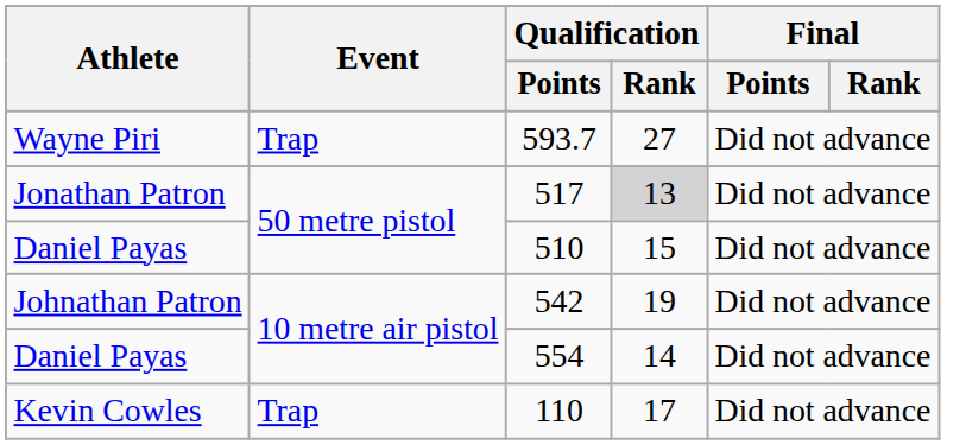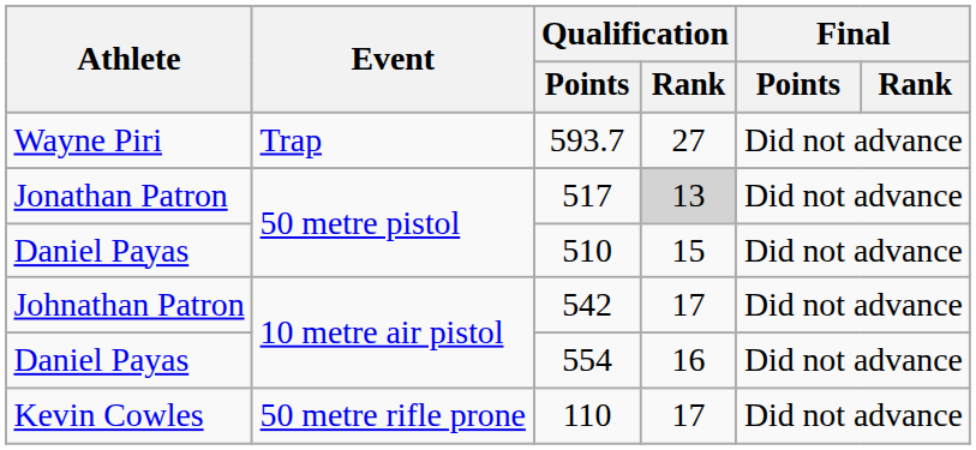 <table class="wikitable" style="font-size:90%">
 <tr>
 <th rowspan=2>Athlete</th>
 <th rowspan=2>Event</th>
 <th colspan=2>Qualification</th>
 <th colspan=2>Final</th>
 </tr>
 <tr style="font-size:95%">
 <th>Points</th>
 <th>Rank</th>
 <th>Points</th>
 <th>Rank</th>
 </tr>
 <tr align=center>
 <td align=left><a href='#'>Wayne Piri</a></td>
 <td align=left><a href='#'>Trap</a></td>
 <td>593.7</td>
 <td>27</td>
 <td colspan=2>Did not advance</td>
 </tr>
 <tr align=center>
 <td align=left><a href='#'>Jonathan Patron</a></td>
 <td align=left rowspan=2><a href='#'>50 metre pistol</a></td>
 <td>517</td>
 <td style="background: lightgrey;">13</td>
 <td colspan=2>Did not advance</td>
 </tr>
 <tr align=center>
 <td align=left><a href='#'>Daniel Payas</a></td>
 <td>510</td>
 <td>15</td>
 <td colspan=2>Did not advance</td>
 </tr>
 <tr align=center>
 <td align=left><a href='#'>Johnathan Patron</a></td>
 <td align=left rowspan=2><a href='#'>10 metre air pistol</a></td>
 <td>542</td>
-<td>19</td>
+<td>17</td>
 <td colspan=2>Did not advance</td>
 </tr>
 <tr align=center>
 <td align=left><a href='#'>Daniel Payas</a></td>
 <td>554</td>
-<td>14</td>
+<td>16</td>
 <td colspan=2>Did not advance</td>
 </tr>
 <tr align=center>
 <td align=left><a href='#'>Kevin Cowles</a></td>
-<td align=left><a href='#'>Trap</a></td>
+<td align=left><a href='#'>50 metre rifle prone</a></td>
 <td>110</td>
 <td>17</td>
 <td colspan=2>Did not advance</td>
 </tr>
 </table>
